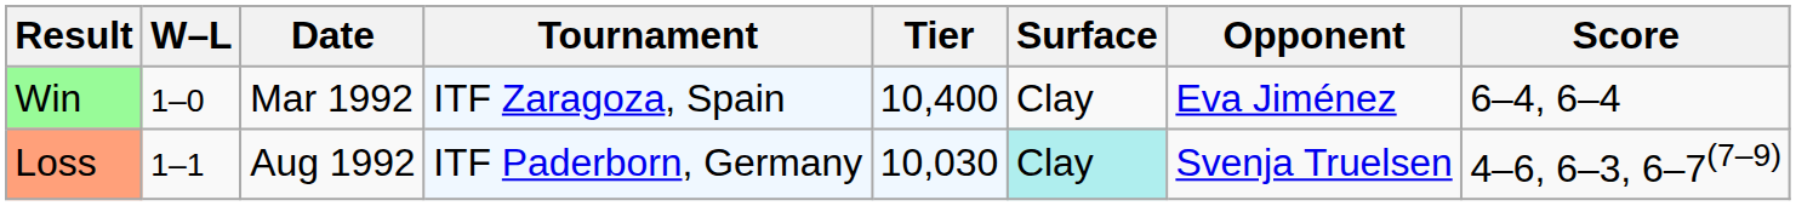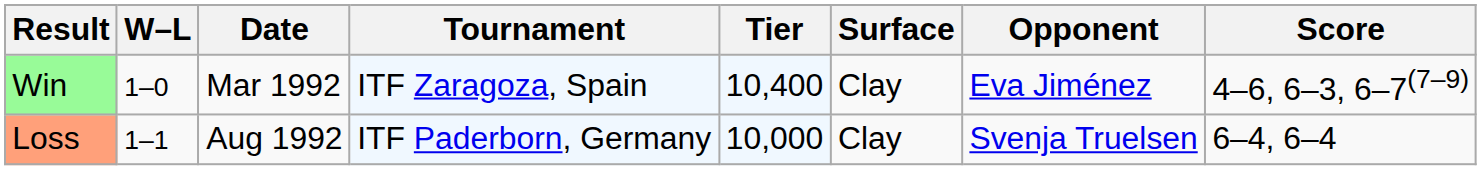 <table class="sortable wikitable">
 <tr>
 <th>Result</th>
 <th class=unsortable>W–L</th>
 <th>Date</th>
 <th>Tournament</th>
 <th>Tier</th>
 <th>Surface</th>
 <th>Opponent</th>
 <th class=unsortable>Score</th>
 </tr>
 <tr>
 <td bgcolor="98FB98">Win</td>
 <td><small>1–0</small></td>
 <td>Mar 1992</td>
 <td bgcolor="#f0f8ff">ITF <a href='#'>Zaragoza</a>, Spain</td>
 <td bgcolor="#f0f8ff">10,400</td>
 <td>Clay</td>
 <td> <a href='#'>Eva Jiménez</a></td>
-<td>6–4, 6–4</td>
+<td>4–6, 6–3, 6–7<sup>(7–9)</sup></td>
 </tr>
 <tr>
 <td bgcolor="FFA07A">Loss</td>
 <td><small>1–1</small></td>
 <td>Aug 1992</td>
 <td bgcolor="#f0f8ff">ITF <a href='#'>Paderborn</a>, Germany</td>
-<td bgcolor="#f0f8ff">10,030</td>
-<td style="background: paleturquoise;">Clay</td>
+<td bgcolor="#f0f8ff">10,000</td>
+<td>Clay</td>
 <td> <a href='#'>Svenja Truelsen</a></td>
-<td>4–6, 6–3, 6–7<sup>(7–9)</sup></td>
+<td>6–4, 6–4</td>
 </tr>
 </table>
